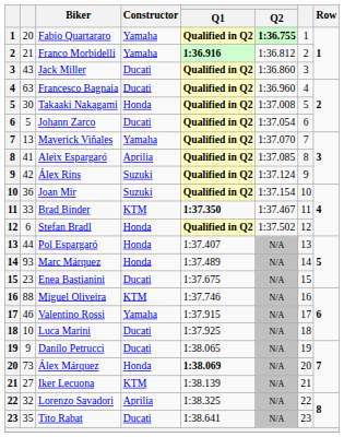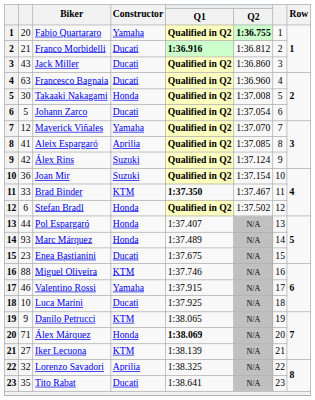 <table class="wikitable sortable" style="font-size: 85%;">
 <tr>
 <th rowspan="2"></th>
 <th rowspan="2"></th>
 <th rowspan="2">Biker</th>
 <th rowspan="2">Constructor</th>
 <th colspan="2" style="background:#eaecf0; text-align:center;"></th>
 <th rowspan="2"></th>
 <th rowspan="2">Row</th>
 </tr>
 <tr>
 <th scope="col">Q1</th>
 <th scope="col">Q2</th>
 </tr>
 <tr>
 <th scope="row">1</th>
 <td align="center">20</td>
 <td> <a href='#'>Fabio Quartararo</a></td>
 <td><a href='#'>Yamaha</a></td>
 <td style="background:#ffffbf;"><strong>Qualified in Q2</strong></td>
 <td style="background:#ccffcc;"><strong>1:36.755</strong></td>
 <td align="center">1</td>
 <td rowspan="3"><strong>1</strong></td>
 </tr>
 <tr>
 <th scope="row">2</th>
 <td align="center">21</td>
 <td> <a href='#'>Franco Morbidelli</a></td>
-<td><a href='#'>Yamaha</a></td>
+<td><a href='#'>Ducati</a></td>
 <td style="background:#ccffcc;"><strong>1:36.916</strong></td>
 <td>1:36.812</td>
 <td align="center">2</td>
 </tr>
 <tr>
 <th scope="row">3</th>
 <td align="center">43</td>
 <td> <a href='#'>Jack Miller</a></td>
 <td><a href='#'>Ducati</a></td>
 <td style="background:#ffffbf;"><strong>Qualified in Q2</strong></td>
 <td>1:36.860</td>
 <td align="center">3</td>
 </tr>
 <tr>
 <th scope="row">4</th>
 <td align="center">63</td>
 <td> <a href='#'>Francesco Bagnaia</a></td>
 <td><a href='#'>Ducati</a></td>
 <td style="background:#ffffbf;"><strong>Qualified in Q2</strong></td>
 <td>1:36.960</td>
 <td align="center">4</td>
 <td rowspan="3"><strong>2</strong></td>
 </tr>
 <tr>
 <th scope="row">5</th>
 <td align="center">30</td>
 <td> <a href='#'>Takaaki Nakagami</a></td>
 <td><a href='#'>Honda</a></td>
 <td style="background:#ffffbf;"><strong>Qualified in Q2</strong></td>
 <td>1:37.008</td>
 <td align="center">5</td>
 </tr>
 <tr>
 <th scope="row">6</th>
 <td align="center">5</td>
 <td> <a href='#'>Johann Zarco</a></td>
 <td><a href='#'>Ducati</a></td>
 <td style="background:#ffffbf;"><strong>Qualified in Q2</strong></td>
 <td>1:37.054</td>
 <td align="center">6</td>
 </tr>
 <tr>
 <th scope="row">7</th>
-<td align="center">13</td>
+<td align="center">12</td>
 <td> <a href='#'>Maverick Viñales</a></td>
 <td><a href='#'>Yamaha</a></td>
 <td style="background:#ffffbf;"><strong>Qualified in Q2</strong></td>
 <td>1:37.070</td>
 <td align="center">7</td>
 <td rowspan="3"><strong>3</strong></td>
 </tr>
 <tr>
 <th scope="row">8</th>
 <td align="center">41</td>
 <td> <a href='#'>Aleix Espargaró</a></td>
 <td><a href='#'>Aprilia</a></td>
 <td style="background:#ffffbf;"><strong>Qualified in Q2</strong></td>
 <td>1:37.085</td>
 <td align="center">8</td>
 </tr>
 <tr>
 <th scope="row">9</th>
 <td align="center">42</td>
 <td> <a href='#'>Álex Rins</a></td>
 <td><a href='#'>Suzuki</a></td>
 <td style="background:#ffffbf;"><strong>Qualified in Q2</strong></td>
 <td>1:37.124</td>
 <td align="center">9</td>
 </tr>
 <tr>
 <th scope="row">10</th>
 <td align="center">36</td>
 <td> <a href='#'>Joan Mir</a></td>
 <td><a href='#'>Suzuki</a></td>
 <td style="background:#ffffbf;"><strong>Qualified in Q2</strong></td>
 <td>1:37.154</td>
 <td align="center">10</td>
 <td rowspan="3"><strong>4</strong></td>
 </tr>
 <tr>
 <th scope="row">11</th>
 <td align="center">33</td>
 <td> <a href='#'>Brad Binder</a></td>
 <td><a href='#'>KTM</a></td>
 <td><strong>1:37.350</strong></td>
 <td>1:37.467</td>
 <td align="center">11</td>
 </tr>
 <tr>
 <th scope="row">12</th>
 <td align="center">6</td>
 <td> <a href='#'>Stefan Bradl</a></td>
 <td><a href='#'>Honda</a></td>
 <td style="background:#ffffbf;"><strong>Qualified in Q2</strong></td>
 <td>1:37.502</td>
 <td align="center">12</td>
 </tr>
 <tr>
 <th scope="row">13</th>
 <td align="center">44</td>
 <td> <a href='#'>Pol Espargaró</a></td>
 <td><a href='#'>Honda</a></td>
 <td>1:37.407</td>
 <td style="background: silver" align="center" data-sort-value="13"><small>N/A</small></td>
 <td align="center">13</td>
 <td rowspan="3"><strong>5</strong></td>
 </tr>
 <tr>
 <th scope="row">14</th>
 <td align="center">93</td>
 <td> <a href='#'>Marc Márquez</a></td>
 <td><a href='#'>Honda</a></td>
 <td>1:37.489</td>
 <td style="background: silver" align="center" data-sort-value="14"><small>N/A</small></td>
 <td align="center">14</td>
 </tr>
 <tr>
 <th scope="row">15</th>
 <td align="center">23</td>
 <td> <a href='#'>Enea Bastianini</a></td>
 <td><a href='#'>Ducati</a></td>
 <td>1:37.675</td>
 <td style="background: silver" align="center" data-sort-value="15"><small>N/A</small></td>
 <td align="center">15</td>
 </tr>
 <tr>
 <th scope="row">16</th>
 <td align="center">88</td>
 <td> <a href='#'>Miguel Oliveira</a></td>
 <td><a href='#'>KTM</a></td>
 <td>1:37.746</td>
 <td style="background: silver" align="center" data-sort-value="16"><small>N/A</small></td>
 <td align="center">16</td>
 <td rowspan="3"><strong>6</strong></td>
 </tr>
 <tr>
 <th scope="row">17</th>
 <td align="center">46</td>
 <td> <a href='#'>Valentino Rossi</a></td>
 <td><a href='#'>Yamaha</a></td>
 <td>1:37.915</td>
 <td style="background: silver" align="center" data-sort-value="17"><small>N/A</small></td>
 <td align="center">17</td>
 </tr>
 <tr>
 <th scope="row">18</th>
 <td align="center">10</td>
 <td> <a href='#'>Luca Marini</a></td>
 <td><a href='#'>Ducati</a></td>
 <td>1:37.925</td>
 <td style="background: silver" align="center" data-sort-value="18"><small>N/A</small></td>
 <td align="center">18</td>
 </tr>
 <tr>
 <th scope="row">19</th>
 <td align="center">9</td>
 <td> <a href='#'>Danilo Petrucci</a></td>
-<td><a href='#'>Ducati</a></td>
+<td><a href='#'>KTM</a></td>
 <td>1:38.065</td>
 <td style="background: silver" align="center" data-sort-value="19"><small>N/A</small></td>
 <td align="center">19</td>
 <td rowspan="3"><strong>7</strong></td>
 </tr>
 <tr>
 <th scope="row">20</th>
-<td align="center">73</td>
+<td align="center">71</td>
 <td> <a href='#'>Álex Márquez</a></td>
 <td><a href='#'>Honda</a></td>
 <td><strong>1:38.069</strong></td>
 <td style="background: silver" align="center" data-sort-value="20"><small>N/A</small></td>
 <td align="center">20</td>
 </tr>
 <tr>
 <th scope="row">21</th>
 <td align="center">27</td>
 <td> <a href='#'>Iker Lecuona</a></td>
 <td><a href='#'>KTM</a></td>
 <td>1:38.139</td>
 <td style="background: silver" align="center" data-sort-value="21"><small>N/A</small></td>
 <td align="center">21</td>
 </tr>
 <tr>
 <th scope="row">22</th>
 <td align="center">32</td>
 <td> <a href='#'>Lorenzo Savadori</a></td>
 <td><a href='#'>Aprilia</a></td>
 <td>1:38.325</td>
 <td style="background: silver" align="center" data-sort-value="22"><small>N/A</small></td>
 <td align="center">22</td>
 <td rowspan="2"><strong>8</strong></td>
 </tr>
 <tr>
 <th scope="row">23</th>
 <td align="center">35</td>
 <td> <a href='#'>Tito Rabat</a></td>
 <td><a href='#'>Ducati</a></td>
 <td>1:38.641</td>
 <td style="background: silver" align="center" data-sort-value="22"><small>N/A</small></td>
 <td align="center">23</td>
 </tr>
 <tr>
 <th colspan=9></th>
 </tr>
 <tr>
 </tr>
 </table>
